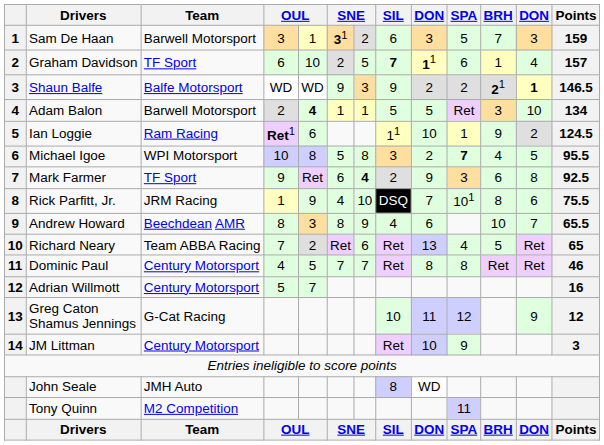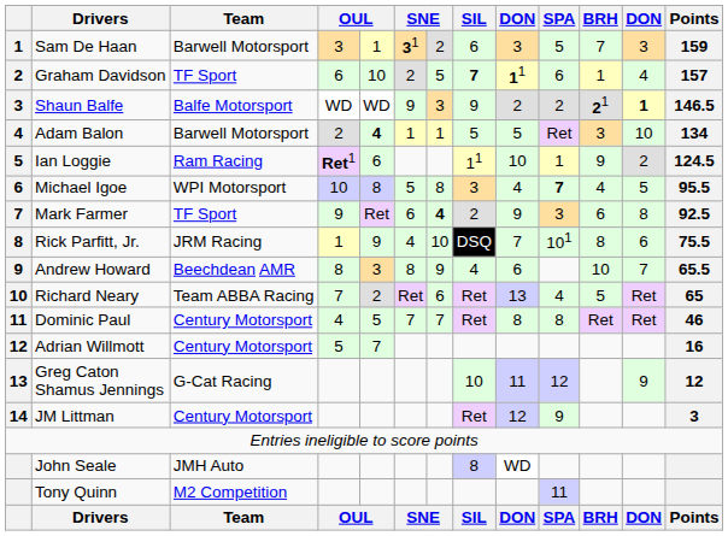 <table class="wikitable" style="font-size:85%; text-align:center;">
 <tr>
 <th></th>
 <th>Drivers</th>
 <th>Team</th>
 <th colspan=2><a href='#'>OUL</a></th>
 <th colspan=2><a href='#'>SNE</a></th>
 <th><a href='#'>SIL</a></th>
 <th><a href='#'>DON</a></th>
 <th><a href='#'>SPA</a></th>
 <th><a href='#'>BRH</a></th>
 <th><a href='#'>DON</a></th>
 <th>Points</th>
 </tr>
 <tr>
 <th>1</th>
 <td align=left> Sam De Haan</td>
 <td align=left> Barwell Motorsport</td>
 <td style="background:#ffdf9f;">3</td>
 <td style="background:#ffffbf;">1</td>
 <td style="background:#ffdf9f;"><strong>3</strong><sup>1</sup></td>
 <td style="background:#dfdfdf;">2</td>
 <td style="background:#dfffdf;">6</td>
 <td style="background:#ffdf9f;">3</td>
 <td style="background:#dfffdf;">5</td>
 <td style="background:#dfffdf;">7</td>
 <td style="background:#ffdf9f;">3</td>
 <th>159</th>
 </tr>
 <tr>
 <th>2</th>
 <td align=left> Graham Davidson</td>
 <td align=left> <a href='#'>TF Sport</a></td>
 <td style="background:#dfffdf;">6</td>
 <td style="background:#dfffdf;">10</td>
 <td style="background:#dfdfdf;">2</td>
 <td style="background:#dfffdf;">5</td>
 <td style="background:#dfffdf;"><strong>7</strong></td>
 <td style="background:#ffffbf;"><strong>1</strong><sup>1</sup></td>
 <td style="background:#dfffdf;">6</td>
 <td style="background:#ffffbf;">1</td>
 <td style="background:#dfffdf;">4</td>
 <th>157</th>
 </tr>
 <tr>
 <th>3</th>
 <td align=left> <a href='#'>Shaun Balfe</a></td>
 <td align=left> <a href='#'>Balfe Motorsport</a></td>
 <td style="background:#ffffff;">WD</td>
 <td style="background:#ffffff;">WD</td>
 <td style="background:#dfffdf;">9</td>
 <td style="background:#ffdf9f;">3</td>
 <td style="background:#dfffdf;">9</td>
 <td style="background:#dfdfdf;">2</td>
 <td style="background:#dfdfdf;">2</td>
 <td style="background:#dfdfdf;"><strong>2</strong><sup>1</sup></td>
 <td style="background:#ffffbf;"><strong>1</strong></td>
 <th>146.5</th>
 </tr>
 <tr>
 <th>4</th>
 <td align=left> Adam Balon</td>
 <td align=left> Barwell Motorsport</td>
 <td style="background:#dfdfdf;">2</td>
 <td style="background:#dfffdf;"><strong>4</strong></td>
 <td style="background:#ffffbf;">1</td>
 <td style="background:#ffffbf;">1</td>
 <td style="background:#dfffdf;">5</td>
 <td style="background:#dfffdf;">5</td>
 <td style="background:#efcfff;">Ret</td>
 <td style="background:#ffdf9f;">3</td>
 <td style="background:#dfffdf;">10</td>
 <th>134</th>
 </tr>
 <tr>
 <th>5</th>
 <td align=left> Ian Loggie</td>
 <td align=left> <a href='#'>Ram Racing</a></td>
 <td style="background:#efcfff;"><strong>Ret</strong><sup>1</sup></td>
 <td style="background:#dfffdf;">6</td>
 <td></td>
 <td></td>
 <td style="background:#ffffbf;">1<sup>1</sup></td>
 <td style="background:#dfffdf;">10</td>
 <td style="background:#ffffbf;">1</td>
 <td style="background:#dfffdf;">9</td>
 <td style="background:#dfdfdf;">2</td>
 <th>124.5</th>
 </tr>
 <tr>
 <th>6</th>
 <td align=left> Michael Igoe</td>
 <td align=left> WPI Motorsport</td>
 <td style="background:#cfcfff;">10</td>
 <td style="background:#cfcfff;">8</td>
 <td style="background:#dfffdf;">5</td>
 <td style="background:#dfffdf;">8</td>
 <td style="background:#ffdf9f;">3</td>
-<td style="background:#dfffdf;">2</td>
+<td style="background:#dfffdf;">4</td>
 <td style="background:#dfffdf;"><strong>7</strong></td>
 <td style="background:#dfffdf;">4</td>
 <td style="background:#dfffdf;">5</td>
 <th>95.5</th>
 </tr>
 <tr>
 <th>7</th>
 <td align=left> Mark Farmer</td>
 <td align=left> <a href='#'>TF Sport</a></td>
 <td style="background:#dfffdf;">9</td>
 <td style="background:#efcfff;">Ret</td>
 <td style="background:#dfffdf;">6</td>
 <td style="background:#dfffdf;"><strong>4</strong></td>
 <td style="background:#dfdfdf;">2</td>
 <td style="background:#dfffdf;">9</td>
 <td style="background:#ffdf9f;">3</td>
 <td style="background:#dfffdf;">6</td>
 <td style="background:#dfffdf;">8</td>
 <th>92.5</th>
 </tr>
 <tr>
 <th>8</th>
 <td align=left> Rick Parfitt, Jr.</td>
 <td align=left> JRM Racing</td>
 <td style="background:#ffffbf;">1</td>
 <td style="background:#dfffdf;">9</td>
 <td style="background:#dfffdf;">4</td>
 <td style="background:#dfffdf;">10</td>
 <td style="background:#000000; color:#ffffff;">DSQ</td>
 <td style="background:#dfffdf;">7</td>
 <td style="background:#dfffdf;">10<sup>1</sup></td>
 <td style="background:#dfffdf;">8</td>
 <td style="background:#dfffdf;">6</td>
 <th>75.5</th>
 </tr>
 <tr>
 <th>9</th>
 <td align=left> Andrew Howard</td>
 <td align=left> <a href='#'>Beechdean</a> <a href='#'>AMR</a></td>
 <td style="background:#dfffdf;">8</td>
 <td style="background:#ffdf9f;">3</td>
 <td style="background:#dfffdf;">8</td>
 <td style="background:#dfffdf;">9</td>
 <td style="background:#dfffdf;">4</td>
 <td style="background:#dfffdf;">6</td>
 <td></td>
 <td style="background:#dfffdf;">10</td>
 <td style="background:#dfffdf;">7</td>
 <th>65.5</th>
 </tr>
 <tr>
 <th>10</th>
 <td align=left> Richard Neary</td>
 <td align=left> Team ABBA Racing</td>
 <td style="background:#dfffdf;">7</td>
 <td style="background:#dfdfdf;">2</td>
 <td style="background:#efcfff;">Ret</td>
 <td style="background:#dfffdf;">6</td>
 <td style="background:#efcfff;">Ret</td>
 <td style="background:#cfcfff;">13</td>
 <td style="background:#dfffdf;">4</td>
 <td style="background:#dfffdf;">5</td>
 <td style="background:#efcfff;">Ret</td>
 <th>65</th>
 </tr>
 <tr>
 <th>11</th>
 <td align=left> Dominic Paul</td>
 <td align=left> <a href='#'>Century Motorsport</a></td>
 <td style="background:#dfffdf;">4</td>
 <td style="background:#dfffdf;">5</td>
 <td style="background:#dfffdf;">7</td>
 <td style="background:#dfffdf;">7</td>
 <td style="background:#efcfff;">Ret</td>
 <td style="background:#dfffdf;">8</td>
 <td style="background:#dfffdf;">8</td>
 <td style="background:#efcfff;">Ret</td>
 <td style="background:#efcfff;">Ret</td>
 <th>46</th>
 </tr>
 <tr>
 <th>12</th>
 <td align=left> Adrian Willmott</td>
 <td align=left> <a href='#'>Century Motorsport</a></td>
 <td style="background:#dfffdf;">5</td>
 <td style="background:#dfffdf;">7</td>
 <td></td>
 <td></td>
 <td></td>
 <td></td>
 <td></td>
 <td></td>
 <td></td>
 <th>16</th>
 </tr>
 <tr>
 <th>13</th>
 <td align=left> Greg Caton<br> Shamus Jennings</td>
 <td align=left> G-Cat Racing</td>
 <td></td>
 <td></td>
 <td></td>
 <td></td>
 <td style="background:#dfffdf;">10</td>
 <td style="background:#cfcfff;">11</td>
 <td style="background:#cfcfff;">12</td>
 <td></td>
 <td style="background:#dfffdf;">9</td>
 <th>12</th>
 </tr>
 <tr>
 <th>14</th>
 <td align=left> JM Littman</td>
 <td align=left> <a href='#'>Century Motorsport</a></td>
 <td></td>
 <td></td>
 <td></td>
 <td></td>
 <td style="background:#efcfff;">Ret</td>
-<td style="background:#cfcfff;">10</td>
+<td style="background:#cfcfff;">12</td>
 <td style="background:#dfffdf;">9</td>
 <td></td>
 <td></td>
 <th>3</th>
 </tr>
 <tr>
 <td colspan=13><em>Entries ineligible to score points</em></td>
 </tr>
 <tr>
 <th></th>
 <td align=left> John Seale</td>
 <td align=left> JMH Auto</td>
 <td></td>
 <td></td>
 <td></td>
 <td></td>
 <td style="background:#cfcfff;">8</td>
 <td style="background:#ffffff;">WD</td>
 <td></td>
 <td></td>
 <td></td>
 <th></th>
 </tr>
 <tr>
 <th></th>
 <td align=left> Tony Quinn</td>
 <td align=left> <a href='#'>M2 Competition</a></td>
 <td></td>
 <td></td>
 <td></td>
 <td></td>
 <td></td>
 <td></td>
 <td style="background:#cfcfff;">11</td>
 <td></td>
 <td></td>
 <th></th>
 </tr>
 <tr>
 <th></th>
 <th>Drivers</th>
 <th>Team</th>
 <th colspan=2><a href='#'>OUL</a></th>
 <th colspan=2><a href='#'>SNE</a></th>
 <th><a href='#'>SIL</a></th>
 <th><a href='#'>DON</a></th>
 <th><a href='#'>SPA</a></th>
 <th><a href='#'>BRH</a></th>
 <th><a href='#'>DON</a></th>
 <th>Points</th>
 </tr>
 </table>
